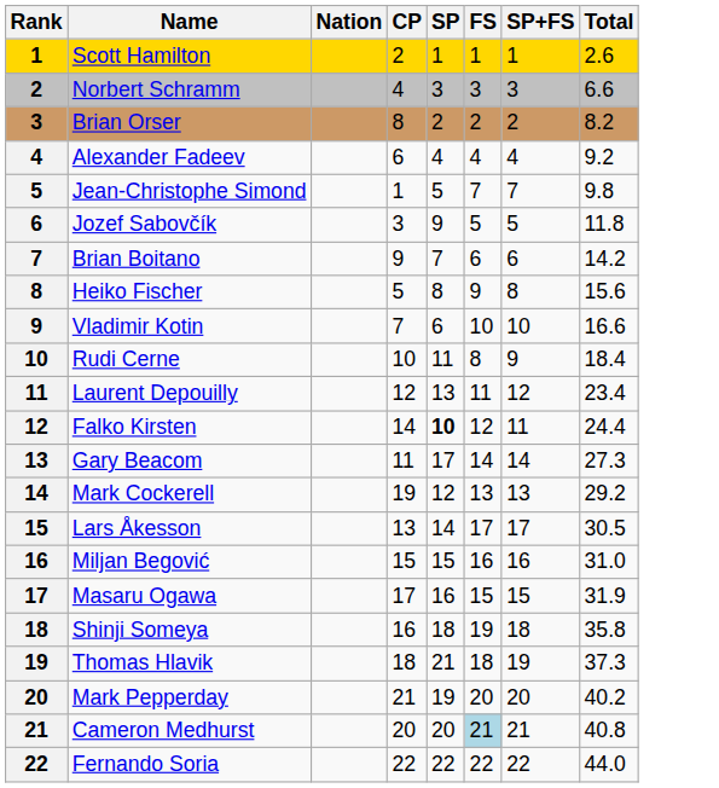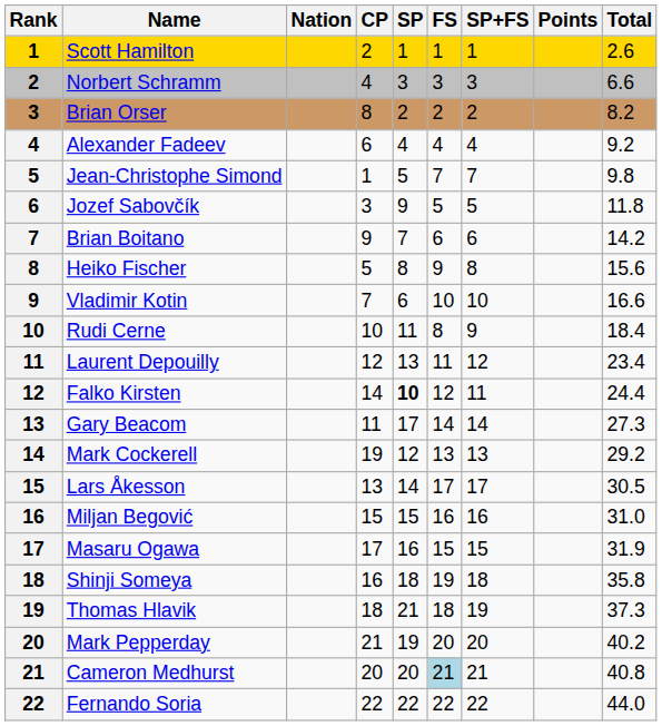 <table class="wikitable">
 <tr>
 <th>Rank</th>
 <th>Name</th>
 <th>Nation</th>
 <th>CP</th>
 <th>SP</th>
 <th>FS</th>
 <th>SP+FS</th>
+<th>Points</th>
 <th>Total</th>
 </tr>
 <tr bgcolor=gold>
 <td align=center><strong>1</strong></td>
 <td><a href='#'>Scott Hamilton</a></td>
 <td></td>
 <td>2</td>
 <td>1</td>
 <td>1</td>
 <td>1</td>
+<td></td>
 <td>2.6</td>
 </tr>
 <tr bgcolor=silver>
 <td align=center><strong>2</strong></td>
 <td><a href='#'>Norbert Schramm</a></td>
 <td></td>
 <td>4</td>
 <td>3</td>
 <td>3</td>
 <td>3</td>
+<td></td>
 <td>6.6</td>
 </tr>
 <tr bgcolor=cc9966>
 <td align=center><strong>3</strong></td>
 <td><a href='#'>Brian Orser</a></td>
 <td></td>
 <td>8</td>
 <td>2</td>
 <td>2</td>
 <td>2</td>
+<td></td>
 <td>8.2</td>
 </tr>
 <tr>
 <th>4</th>
 <td><a href='#'>Alexander Fadeev</a></td>
 <td></td>
 <td>6</td>
 <td>4</td>
 <td>4</td>
 <td>4</td>
+<td></td>
 <td>9.2</td>
 </tr>
 <tr>
 <th>5</th>
 <td><a href='#'>Jean-Christophe Simond</a></td>
 <td></td>
 <td>1</td>
 <td>5</td>
 <td>7</td>
 <td>7</td>
+<td></td>
 <td>9.8</td>
 </tr>
 <tr>
 <th>6</th>
 <td><a href='#'>Jozef Sabovčík</a></td>
 <td></td>
 <td>3</td>
 <td>9</td>
 <td>5</td>
 <td>5</td>
+<td></td>
 <td>11.8</td>
 </tr>
 <tr>
 <th>7</th>
 <td><a href='#'>Brian Boitano</a></td>
 <td></td>
 <td>9</td>
 <td>7</td>
 <td>6</td>
 <td>6</td>
+<td></td>
 <td>14.2</td>
 </tr>
 <tr>
 <th>8</th>
 <td><a href='#'>Heiko Fischer</a></td>
 <td></td>
 <td>5</td>
 <td>8</td>
 <td>9</td>
 <td>8</td>
+<td></td>
 <td>15.6</td>
 </tr>
 <tr>
 <th>9</th>
 <td><a href='#'>Vladimir Kotin</a></td>
 <td></td>
 <td>7</td>
 <td>6</td>
 <td>10</td>
 <td>10</td>
+<td></td>
 <td>16.6</td>
 </tr>
 <tr>
 <th>10</th>
 <td><a href='#'>Rudi Cerne</a></td>
 <td></td>
 <td>10</td>
 <td>11</td>
 <td>8</td>
 <td>9</td>
+<td></td>
 <td>18.4</td>
 </tr>
 <tr>
 <th>11</th>
 <td><a href='#'>Laurent Depouilly</a></td>
 <td></td>
 <td>12</td>
 <td>13</td>
 <td>11</td>
 <td>12</td>
+<td></td>
 <td>23.4</td>
 </tr>
 <tr>
 <th>12</th>
 <td><a href='#'>Falko Kirsten</a></td>
 <td></td>
 <td>14</td>
 <td><strong>10</strong></td>
 <td>12</td>
 <td>11</td>
+<td></td>
 <td>24.4</td>
 </tr>
 <tr>
 <th>13</th>
 <td><a href='#'>Gary Beacom</a></td>
 <td></td>
 <td>11</td>
 <td>17</td>
 <td>14</td>
 <td>14</td>
+<td></td>
 <td>27.3</td>
 </tr>
 <tr>
 <th>14</th>
 <td><a href='#'>Mark Cockerell</a></td>
 <td></td>
 <td>19</td>
 <td>12</td>
 <td>13</td>
 <td>13</td>
+<td></td>
 <td>29.2</td>
 </tr>
 <tr>
 <th>15</th>
 <td><a href='#'>Lars Åkesson</a></td>
 <td></td>
 <td>13</td>
 <td>14</td>
 <td>17</td>
 <td>17</td>
+<td></td>
 <td>30.5</td>
 </tr>
 <tr>
 <th>16</th>
 <td><a href='#'>Miljan Begović</a></td>
 <td></td>
 <td>15</td>
 <td>15</td>
 <td>16</td>
 <td>16</td>
+<td></td>
 <td>31.0</td>
 </tr>
 <tr>
 <th>17</th>
 <td><a href='#'>Masaru Ogawa</a></td>
 <td></td>
 <td>17</td>
 <td>16</td>
 <td>15</td>
 <td>15</td>
+<td></td>
 <td>31.9</td>
 </tr>
 <tr>
 <th>18</th>
 <td><a href='#'>Shinji Someya</a></td>
 <td></td>
 <td>16</td>
 <td>18</td>
 <td>19</td>
 <td>18</td>
+<td></td>
 <td>35.8</td>
 </tr>
 <tr>
 <th>19</th>
 <td><a href='#'>Thomas Hlavik</a></td>
 <td></td>
 <td>18</td>
 <td>21</td>
 <td>18</td>
 <td>19</td>
+<td></td>
 <td>37.3</td>
 </tr>
 <tr>
 <th>20</th>
 <td><a href='#'>Mark Pepperday</a></td>
 <td></td>
 <td>21</td>
 <td>19</td>
 <td>20</td>
 <td>20</td>
+<td></td>
 <td>40.2</td>
 </tr>
 <tr>
 <th>21</th>
 <td><a href='#'>Cameron Medhurst</a></td>
 <td></td>
 <td>20</td>
 <td>20</td>
 <td style="background: lightblue;">21</td>
 <td>21</td>
+<td></td>
 <td>40.8</td>
 </tr>
 <tr>
 <th>22</th>
 <td><a href='#'>Fernando Soria</a></td>
 <td></td>
 <td>22</td>
 <td>22</td>
 <td>22</td>
 <td>22</td>
+<td></td>
 <td>44.0</td>
 </tr>
 </table>
